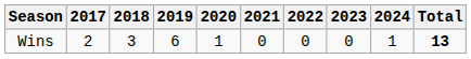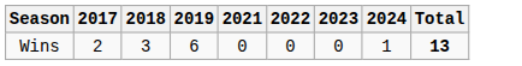 <table class="wikitable">
 <tr>
 <th>Season</th>
 <th>2017</th>
 <th>2018</th>
 <th>2019</th>
-<th>2020</th>
 <th>2021</th>
 <th>2022</th>
 <th>2023</th>
 <th>2024</th>
 <th><strong>Total</strong></th>
 </tr>
 <tr align=center>
 <td>Wins</td>
 <td>2</td>
 <td>3</td>
 <td>6</td>
-<td>1</td>
 <td>0</td>
 <td>0</td>
 <td>0</td>
 <td>1</td>
 <td><strong>13</strong></td>
 </tr>
 </table>
